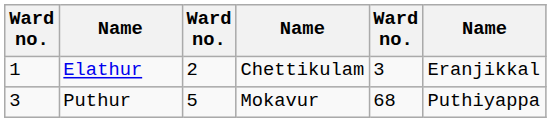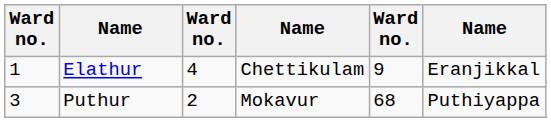 <table class="wikitable sortable" style="font-size: 95%;">
 <tr>
 <th width="20px">Ward no.</th>
 <th width="75px">Name</th>
 <th width="20px">Ward no.</th>
 <th width="75px">Name</th>
 <th width="20px">Ward no.</th>
 <th width="75px">Name</th>
 </tr>
 <tr>
 <td>1</td>
 <td><a href='#'>Elathur</a></td>
-<td>2</td>
+<td>4</td>
 <td>Chettikulam</td>
-<td>3</td>
+<td>9</td>
 <td>Eranjikkal</td>
 </tr>
 <tr>
 <td>3</td>
 <td>Puthur</td>
-<td>5</td>
+<td>2</td>
 <td>Mokavur</td>
 <td>68</td>
 <td>Puthiyappa</td>
 </tr>
 </table>
